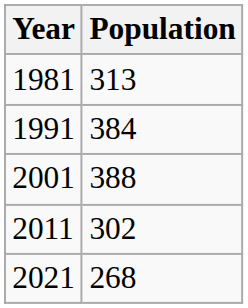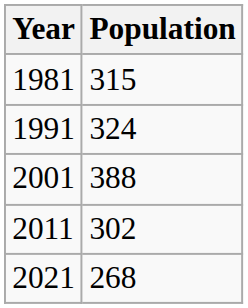 <table class=wikitable>
 <tr>
 <th>Year</th>
 <th>Population</th>
 </tr>
 <tr>
 <td>1981</td>
-<td>313</td>
+<td>315</td>
 </tr>
 <tr>
 <td>1991</td>
-<td>384</td>
+<td>324</td>
 </tr>
 <tr>
 <td>2001</td>
 <td>388</td>
 </tr>
 <tr>
 <td>2011</td>
 <td>302</td>
 </tr>
 <tr>
 <td>2021</td>
 <td>268</td>
 </tr>
 </table>
